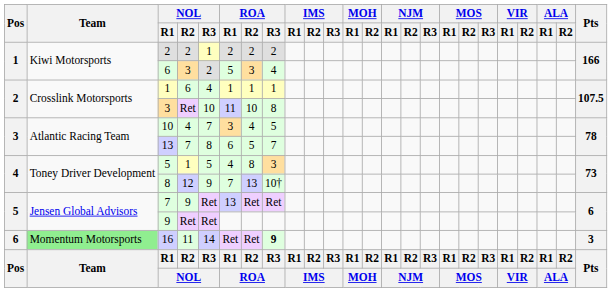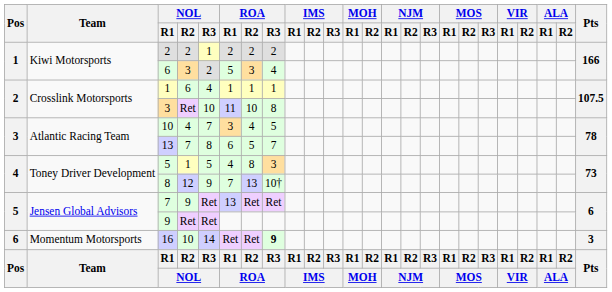 <table class="wikitable" style="font-size:85%; text-align:center">
 <tr>
 <th rowspan="2" valign="middle">Pos</th>
 <th rowspan="2" valign="middle">Team</th>
 <th colspan="3"><a href='#'>NOL</a><br></th>
 <th colspan="3"><a href='#'>ROA</a><br></th>
 <th colspan="3"><a href='#'>IMS</a><br></th>
 <th colspan="2"><a href='#'>MOH</a><br></th>
 <th colspan="3"><a href='#'>NJM</a><br></th>
 <th colspan="3"><a href='#'>MOS</a><br></th>
 <th colspan="2"><a href='#'>VIR</a><br></th>
 <th colspan="2"><a href='#'>ALA</a><br></th>
 <th rowspan="2" valign="middle">Pts</th>
 </tr>
 <tr>
 <th>R1</th>
 <th>R2</th>
 <th>R3</th>
 <th>R1</th>
 <th>R2</th>
 <th>R3</th>
 <th>R1</th>
 <th>R2</th>
 <th>R3</th>
 <th>R1</th>
 <th>R2</th>
 <th>R1</th>
 <th>R2</th>
 <th>R3</th>
 <th>R1</th>
 <th>R2</th>
 <th>R3</th>
 <th>R1</th>
 <th>R2</th>
 <th>R1</th>
 <th>R2</th>
 </tr>
 <tr>
 <th rowspan="2">1</th>
 <td rowspan="2" align="left">Kiwi Motorsports</td>
 <td style="background:#dfdfdf;">2</td>
 <td style="background:#dfdfdf;">2</td>
 <td style="background:#ffffbf;">1</td>
 <td style="background:#dfdfdf;">2</td>
 <td style="background:#dfdfdf;">2</td>
 <td style="background:#dfdfdf;">2</td>
 <td></td>
 <td></td>
 <td></td>
 <td></td>
 <td></td>
 <td></td>
 <td></td>
 <td></td>
 <td></td>
 <td></td>
 <td></td>
 <td></td>
 <td></td>
 <td></td>
 <td></td>
 <th rowspan="2">166</th>
 </tr>
 <tr>
 <td style="background:#dfffdf;">6</td>
 <td style="background:#ffdf9f;">3</td>
 <td style="background:#dfdfdf;">2</td>
 <td style="background:#dfffdf;">5</td>
 <td style="background:#ffdf9f;">3</td>
 <td style="background:#dfffdf;">4</td>
 <td></td>
 <td></td>
 <td></td>
 <td></td>
 <td></td>
 <td></td>
 <td></td>
 <td></td>
 <td></td>
 <td></td>
 <td></td>
 <td></td>
 <td></td>
 <td></td>
 <td></td>
 </tr>
 <tr>
 <th rowspan="2">2</th>
 <td rowspan="2" align="left">Crosslink Motorsports</td>
 <td style="background:#ffffbf;">1</td>
 <td style="background:#dfffdf;">6</td>
 <td style="background:#dfffdf;">4</td>
 <td style="background:#ffffbf;">1</td>
 <td style="background:#ffffbf;">1</td>
 <td style="background:#ffffbf;">1</td>
 <td></td>
 <td></td>
 <td></td>
 <td></td>
 <td></td>
 <td></td>
 <td></td>
 <td></td>
 <td></td>
 <td></td>
 <td></td>
 <td></td>
 <td></td>
 <td></td>
 <td></td>
 <th rowspan="2">107.5</th>
 </tr>
 <tr>
 <td style="background:#ffdf9f;">3</td>
 <td style="background:#efcfff;">Ret</td>
 <td style="background:#dfffdf;">10</td>
 <td style="background:#cfcfff;">11</td>
 <td style="background:#dfffdf;">10</td>
 <td style="background:#dfffdf;">8</td>
 <td></td>
 <td></td>
 <td></td>
 <td></td>
 <td></td>
 <td></td>
 <td></td>
 <td></td>
 <td></td>
 <td></td>
 <td></td>
 <td></td>
 <td></td>
 <td></td>
 <td></td>
 </tr>
 <tr>
 <th rowspan="2">3</th>
 <td rowspan="2" align="left">Atlantic Racing Team</td>
 <td style="background:#dfffdf;">10</td>
 <td style="background:#dfffdf;">4</td>
 <td style="background:#dfffdf;">7</td>
 <td style="background:#ffdf9f;">3</td>
 <td style="background:#dfffdf;">4</td>
 <td style="background:#dfffdf;">5</td>
 <td></td>
 <td></td>
 <td></td>
 <td></td>
 <td></td>
 <td></td>
 <td></td>
 <td></td>
 <td></td>
 <td></td>
 <td></td>
 <td></td>
 <td></td>
 <td></td>
 <td></td>
 <th rowspan="2">78</th>
 </tr>
 <tr>
 <td style="background:#cfcfff;">13</td>
 <td style="background:#dfffdf;">7</td>
 <td style="background:#dfffdf;">8</td>
 <td style="background:#dfffdf;">6</td>
 <td style="background:#dfffdf;">5</td>
 <td style="background:#dfffdf;">7</td>
 <td></td>
 <td></td>
 <td></td>
 <td></td>
 <td></td>
 <td></td>
 <td></td>
 <td></td>
 <td></td>
 <td></td>
 <td></td>
 <td></td>
 <td></td>
 <td></td>
 <td></td>
 </tr>
 <tr>
 <th rowspan="2">4</th>
 <td rowspan="2" align="left">Toney Driver Development</td>
 <td style="background:#dfffdf;">5</td>
 <td style="background:#ffffbf;">1</td>
 <td style="background:#dfffdf;">5</td>
 <td style="background:#dfffdf;">4</td>
 <td style="background:#dfffdf;">8</td>
 <td style="background:#ffdf9f;">3</td>
 <td></td>
 <td></td>
 <td></td>
 <td></td>
 <td></td>
 <td></td>
 <td></td>
 <td></td>
 <td></td>
 <td></td>
 <td></td>
 <td></td>
 <td></td>
 <td></td>
 <td></td>
 <th rowspan="2">73</th>
 </tr>
 <tr>
 <td style="background:#dfffdf;">8</td>
 <td style="background:#cfcfff;">12</td>
 <td style="background:#dfffdf;">9</td>
 <td style="background:#dfffdf;">7</td>
 <td style="background:#cfcfff;">13</td>
 <td style="background:#dfffdf;">10†</td>
 <td></td>
 <td></td>
 <td></td>
 <td></td>
 <td></td>
 <td></td>
 <td></td>
 <td></td>
 <td></td>
 <td></td>
 <td></td>
 <td></td>
 <td></td>
 <td></td>
 <td></td>
 </tr>
 <tr>
 <th rowspan="2">5</th>
 <td rowspan="2" align="left"><a href='#'>Jensen Global Advisors</a></td>
 <td style="background:#dfffdf;">7</td>
 <td style="background:#dfffdf;">9</td>
 <td style="background:#efcfff;">Ret</td>
 <td style="background:#cfcfff;">13</td>
 <td style="background:#efcfff;">Ret</td>
 <td style="background:#efcfff;">Ret</td>
 <td></td>
 <td></td>
 <td></td>
 <td></td>
 <td></td>
 <td></td>
 <td></td>
 <td></td>
 <td></td>
 <td></td>
 <td></td>
 <td></td>
 <td></td>
 <td></td>
 <td></td>
 <th rowspan="2">6</th>
 </tr>
 <tr>
 <td style="background:#dfffdf;">9</td>
 <td style="background:#efcfff;">Ret</td>
 <td style="background:#efcfff;">Ret</td>
 <td></td>
 <td></td>
 <td></td>
 <td></td>
 <td></td>
 <td></td>
 <td></td>
 <td></td>
 <td></td>
 <td></td>
 <td></td>
 <td></td>
 <td></td>
 <td></td>
 <td></td>
 <td></td>
 <td></td>
 <td></td>
 </tr>
 <tr>
 <th>6</th>
-<td align="left" style="background: lightgreen;">Momentum Motorsports</td>
+<td align="left">Momentum Motorsports</td>
 <td style="background:#cfcfff;">16</td>
-<td style="background:#dfffdf;">11</td>
+<td style="background:#dfffdf;">10</td>
 <td style="background:#cfcfff;">14</td>
 <td style="background:#efcfff;">Ret</td>
 <td style="background:#efcfff;">Ret</td>
 <td style="background:#dfffdf;"><strong>9</strong></td>
 <td></td>
 <td></td>
 <td></td>
 <td></td>
 <td></td>
 <td></td>
 <td></td>
 <td></td>
 <td></td>
 <td></td>
 <td></td>
 <td></td>
 <td></td>
 <td></td>
 <td></td>
 <th>3</th>
 </tr>
 <tr>
 <th rowspan="2">Pos</th>
 <th rowspan="2">Team</th>
 <th>R1</th>
 <th>R2</th>
 <th>R3</th>
 <th>R1</th>
 <th>R2</th>
 <th>R3</th>
 <th>R1</th>
 <th>R2</th>
 <th>R3</th>
 <th>R1</th>
 <th>R2</th>
 <th>R1</th>
 <th>R2</th>
 <th>R3</th>
 <th>R1</th>
 <th>R2</th>
 <th>R3</th>
 <th>R1</th>
 <th>R2</th>
 <th>R1</th>
 <th>R2</th>
 <th rowspan="2">Pts</th>
 </tr>
 <tr valign="top">
 <th colspan="3"><a href='#'>NOL</a><br></th>
 <th colspan="3"><a href='#'>ROA</a><br></th>
 <th colspan="3"><a href='#'>IMS</a><br></th>
 <th colspan="2"><a href='#'>MOH</a><br></th>
 <th colspan="3"><a href='#'>NJM</a><br></th>
 <th colspan="3"><a href='#'>MOS</a><br></th>
 <th colspan="2"><a href='#'>VIR</a><br></th>
 <th colspan="2"><a href='#'>ALA</a><br></th>
 </tr>
 </table>
